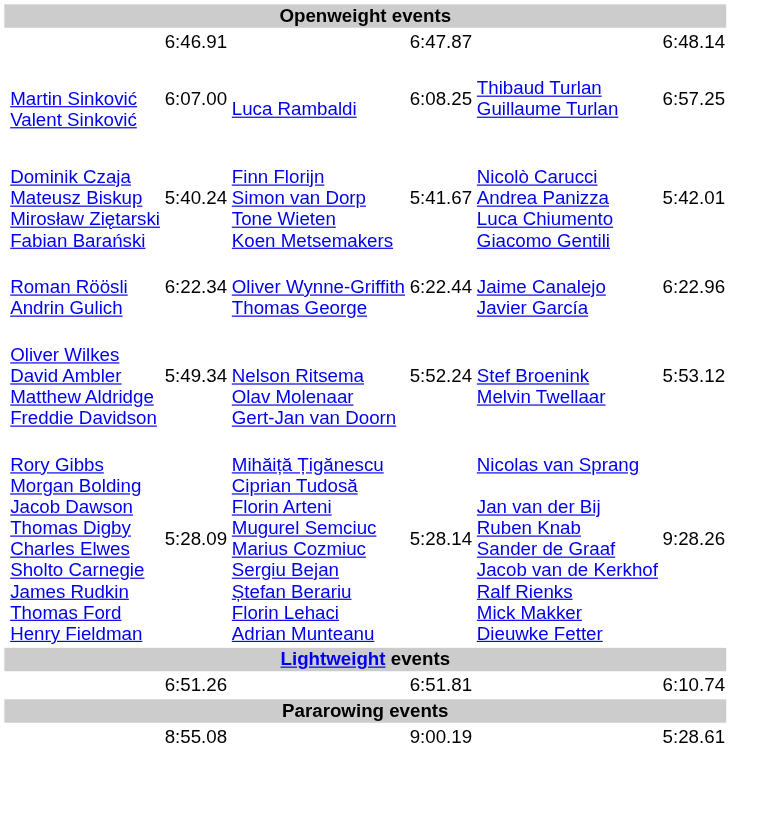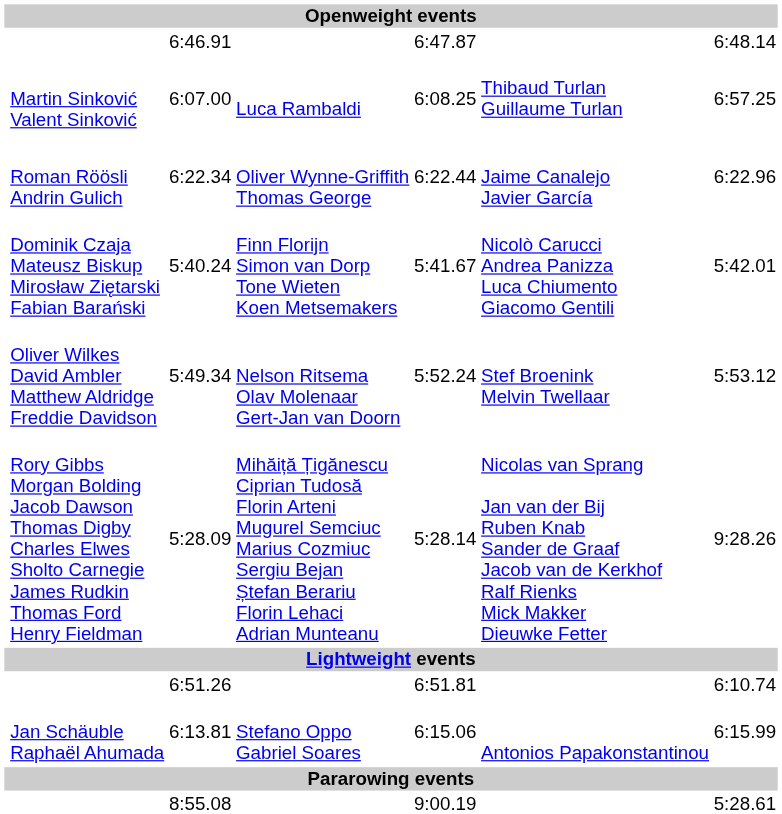 <table>
 <tr>
 <th colspan="7" style="background-color:#CCC;">Openweight events</th>
 </tr>
 <tr>
 <th></th>
 <td></td>
 <td>6:46.91</td>
 <td></td>
 <td>6:47.87</td>
 <td></td>
 <td>6:48.14</td>
 </tr>
 <tr>
 <th></th>
 <td><br><a href='#'>Martin Sinković</a><br><a href='#'>Valent Sinković</a></td>
 <td>6:07.00</td>
 <td><br><a href='#'>Luca Rambaldi</a><br></td>
 <td>6:08.25</td>
 <td><br><a href='#'>Thibaud Turlan</a><br><a href='#'>Guillaume Turlan</a><br><br></td>
 <td>6:57.25</td>
 </tr>
 <tr>
 <th></th>
+<td><br><a href='#'>Roman Röösli</a><br><a href='#'>Andrin Gulich</a></td>
+<td>6:22.34</td>
+<td><br><a href='#'>Oliver Wynne-Griffith</a><br><a href='#'>Thomas George</a></td>
+<td>6:22.44</td>
+<td><br><a href='#'>Jaime Canalejo</a><br><a href='#'>Javier García</a></td>
+<td>6:22.96</td>
+</tr>
+<tr>
+<th></th>
 <td><br><a href='#'>Dominik Czaja</a><br><a href='#'>Mateusz Biskup</a><br><a href='#'>Mirosław Ziętarski</a><br><a href='#'>Fabian Barański</a></td>
 <td>5:40.24</td>
 <td><br><a href='#'>Finn Florijn</a><br><a href='#'>Simon van Dorp</a><br><a href='#'>Tone Wieten</a><br><a href='#'>Koen Metsemakers</a></td>
 <td>5:41.67</td>
 <td><br><a href='#'>Nicolò Carucci</a><br><a href='#'>Andrea Panizza</a><br><a href='#'>Luca Chiumento</a><br><a href='#'>Giacomo Gentili</a></td>
 <td>5:42.01</td>
-</tr>
-<tr>
-<th></th>
-<td><br><a href='#'>Roman Röösli</a><br><a href='#'>Andrin Gulich</a></td>
-<td>6:22.34</td>
-<td><br><a href='#'>Oliver Wynne-Griffith</a><br><a href='#'>Thomas George</a></td>
-<td>6:22.44</td>
-<td><br><a href='#'>Jaime Canalejo</a><br><a href='#'>Javier García</a></td>
-<td>6:22.96</td>
 </tr>
 <tr>
 <th></th>
 <td><br><a href='#'>Oliver Wilkes</a><br><a href='#'>David Ambler</a><br><a href='#'>Matthew Aldridge</a><br><a href='#'>Freddie Davidson</a></td>
 <td>5:49.34</td>
 <td><br><br><a href='#'>Nelson Ritsema</a><br><a href='#'>Olav Molenaar</a><br><a href='#'>Gert-Jan van Doorn</a></td>
 <td>5:52.24</td>
 <td><br><a href='#'>Stef Broenink</a><br><a href='#'>Melvin Twellaar</a></td>
 <td>5:53.12</td>
 </tr>
 <tr>
 <th></th>
 <td><br><a href='#'>Rory Gibbs</a><br><a href='#'>Morgan Bolding</a><br><a href='#'>Jacob Dawson</a><br><a href='#'>Thomas Digby</a><br><a href='#'>Charles Elwes</a><br><a href='#'>Sholto Carnegie</a><br><a href='#'>James Rudkin</a><br><a href='#'>Thomas Ford</a><br><a href='#'>Henry Fieldman</a></td>
 <td>5:28.09</td>
 <td><br><a href='#'>Mihăiță Țigănescu</a><br><a href='#'>Ciprian Tudosă</a><br><a href='#'>Florin Arteni</a><br><a href='#'>Mugurel Semciuc</a><br><a href='#'>Marius Cozmiuc</a><br><a href='#'>Sergiu Bejan</a><br><a href='#'>Ștefan Berariu</a><br><a href='#'>Florin Lehaci</a><br><a href='#'>Adrian Munteanu</a></td>
 <td>5:28.14</td>
 <td><br><a href='#'>Nicolas van Sprang</a><br><br><a href='#'>Jan van der Bij</a><br><a href='#'>Ruben Knab</a><br><a href='#'>Sander de Graaf</a><br><a href='#'>Jacob van de Kerkhof</a><br><a href='#'>Ralf Rienks</a><br><a href='#'>Mick Makker</a><br><a href='#'>Dieuwke Fetter</a></td>
 <td>9:28.26</td>
 </tr>
 <tr>
 <th colspan="7" style="background-color:#CCC;"><a href='#'>Lightweight</a> events</th>
 </tr>
 <tr>
 <th></th>
 <td></td>
 <td>6:51.26</td>
 <td></td>
 <td>6:51.81</td>
 <td></td>
 <td>6:10.74</td>
 </tr>
 <tr>
+<th></th>
+<td><br><a href='#'>Jan Schäuble</a><br><a href='#'>Raphaël Ahumada</a></td>
+<td>6:13.81</td>
+<td><br><a href='#'>Stefano Oppo</a><br><a href='#'>Gabriel Soares</a></td>
+<td>6:15.06</td>
+<td><br><br><a href='#'>Antonios Papakonstantinou</a></td>
+<td>6:15.99</td>
+</tr>
+<tr>
 <th colspan="7" style="background-color:#CCC;">Pararowing events</th>
 </tr>
 <tr>
 <th></th>
 <td></td>
 <td>8:55.08</td>
 <td></td>
 <td>9:00.19</td>
 <td></td>
 <td>5:28.61</td>
 </tr>
 </table>
